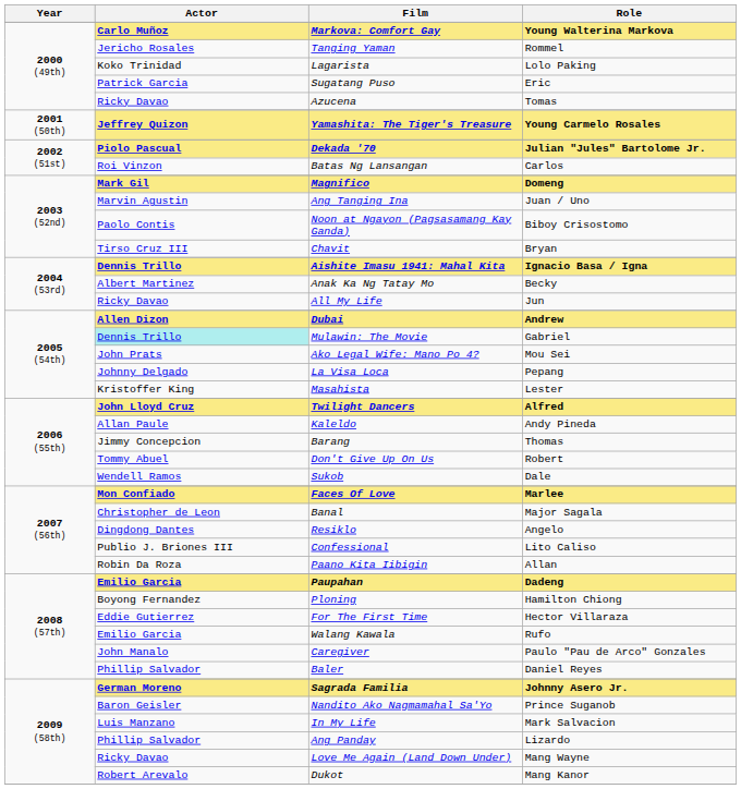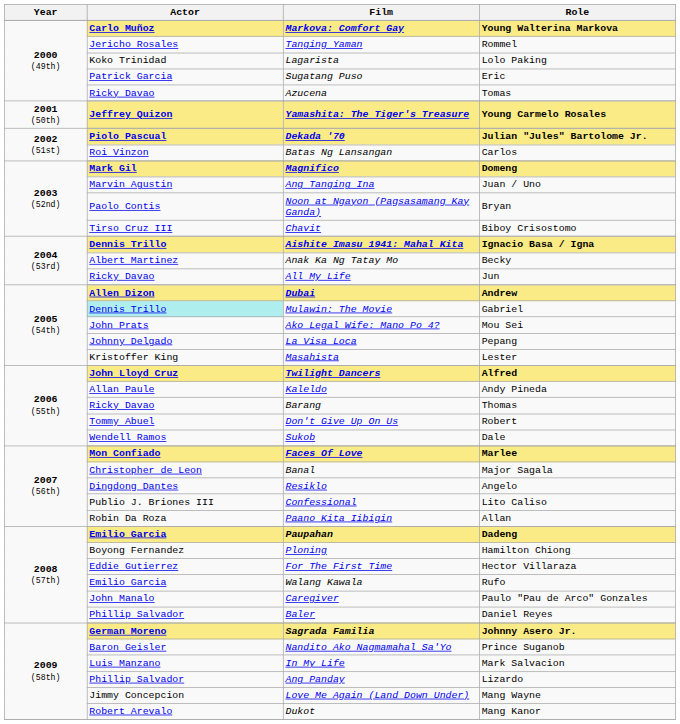 <table class="wikitable" style="width:100%">
 <tr bgcolor="#bebebe">
 <th width="8%">Year</th>
 <th width="19%">Actor</th>
 <th width="19%">Film</th>
 <th width="19%">Role</th>
 </tr>
 <tr>
 </tr>
 <tr>
 <td rowspan=6 style="text-align:center"><strong>2000</strong><br><small>(49th)</small></td>
 </tr>
 <tr style="background:#FAEB86">
 <td><strong><a href='#'>Carlo Muñoz</a></strong></td>
 <td><strong><em><a href='#'>Markova: Comfort Gay</a></em></strong></td>
 <td><strong>Young Walterina Markova</strong></td>
 </tr>
 <tr>
 <td><a href='#'>Jericho Rosales</a></td>
 <td><em><a href='#'>Tanging Yaman</a></em></td>
 <td>Rommel</td>
 </tr>
 <tr>
 <td>Koko Trinidad</td>
 <td><em>Lagarista</em></td>
 <td>Lolo Paking</td>
 </tr>
 <tr>
 <td><a href='#'>Patrick Garcia</a></td>
 <td><em>Sugatang Puso</em></td>
 <td>Eric</td>
 </tr>
 <tr>
 <td><a href='#'>Ricky Davao</a></td>
 <td><em>Azucena</em></td>
 <td>Tomas</td>
 </tr>
 <tr>
 <td rowspan=2 style="text-align:center"><strong>2001</strong><br><small>(50th)</small></td>
 </tr>
 <tr style="background:#FAEB86">
 <td><strong><a href='#'>Jeffrey Quizon</a></strong></td>
 <td><strong><em><a href='#'>Yamashita: The Tiger's Treasure</a></em></strong></td>
 <td><strong>Young Carmelo Rosales</strong></td>
 </tr>
 <tr>
 <td rowspan=3 style="text-align:center"><strong>2002</strong><br><small>(51st)</small></td>
 </tr>
 <tr style="background:#FAEB86">
 <td><strong><a href='#'>Piolo Pascual</a></strong></td>
 <td><strong><em><a href='#'>Dekada '70</a></em></strong></td>
 <td><strong>Julian "Jules" Bartolome Jr.</strong></td>
 </tr>
 <tr>
 <td><a href='#'>Roi Vinzon</a></td>
 <td><em>Batas Ng Lansangan</em></td>
 <td>Carlos</td>
 </tr>
 <tr>
 <td rowspan=5 style="text-align:center"><strong>2003</strong><br><small>(52nd)</small></td>
 </tr>
 <tr style="background:#FAEB86">
 <td><strong><a href='#'>Mark Gil</a></strong></td>
 <td><strong><em><a href='#'>Magnifico</a></em></strong></td>
 <td><strong>Domeng</strong></td>
 </tr>
 <tr>
 <td><a href='#'>Marvin Agustin</a></td>
 <td><em><a href='#'>Ang Tanging Ina</a></em></td>
 <td>Juan / Uno</td>
 </tr>
 <tr>
 <td><a href='#'>Paolo Contis</a></td>
 <td><em><a href='#'>Noon at Ngayon (Pagsasamang Kay Ganda)</a></em></td>
-<td>Biboy Crisostomo</td>
+<td>Bryan</td>
 </tr>
 <tr>
 <td><a href='#'>Tirso Cruz III</a></td>
 <td><em><a href='#'>Chavit</a></em></td>
-<td>Bryan</td>
+<td>Biboy Crisostomo</td>
 </tr>
 <tr>
 <td rowspan=4 style="text-align:center"><strong>2004</strong><br><small>(53rd)</small></td>
 </tr>
 <tr style="background:#FAEB86">
 <td><strong><a href='#'>Dennis Trillo</a></strong></td>
 <td><strong><em><a href='#'>Aishite Imasu 1941: Mahal Kita</a></em></strong></td>
 <td><strong>Ignacio Basa / Igna</strong></td>
 </tr>
 <tr>
 <td><a href='#'>Albert Martinez</a></td>
 <td><em>Anak Ka Ng Tatay Mo</em></td>
 <td>Becky</td>
 </tr>
 <tr>
 <td><a href='#'>Ricky Davao</a></td>
 <td><em><a href='#'>All My Life</a></em></td>
 <td>Jun</td>
 </tr>
 <tr>
 <td rowspan=6 style="text-align:center"><strong>2005</strong><br><small>(54th)</small></td>
 </tr>
 <tr style="background:#FAEB86">
 <td><strong><a href='#'>Allen Dizon</a></strong></td>
 <td><strong><em><a href='#'>Dubai</a></em></strong></td>
 <td><strong>Andrew</strong></td>
 </tr>
 <tr>
 <td style="background: paleturquoise;"><a href='#'>Dennis Trillo</a></td>
 <td><em><a href='#'>Mulawin: The Movie</a></em></td>
 <td>Gabriel</td>
 </tr>
 <tr>
 <td><a href='#'>John Prats</a></td>
 <td><em><a href='#'>Ako Legal Wife: Mano Po 4?</a></em></td>
 <td>Mou Sei</td>
 </tr>
 <tr>
 <td><a href='#'>Johnny Delgado</a></td>
 <td><em><a href='#'>La Visa Loca</a></em></td>
 <td>Pepang</td>
 </tr>
 <tr>
 <td>Kristoffer King</td>
 <td><em><a href='#'>Masahista</a></em></td>
 <td>Lester</td>
 </tr>
 <tr>
 <td rowspan=6 style="text-align:center"><strong>2006</strong><br><small>(55th)</small></td>
 </tr>
 <tr style="background:#FAEB86">
 <td><strong><a href='#'>John Lloyd Cruz</a></strong></td>
 <td><strong><em><a href='#'>Twilight Dancers</a></em></strong></td>
 <td><strong>Alfred</strong></td>
 </tr>
 <tr>
 <td><a href='#'>Allan Paule</a></td>
 <td><em><a href='#'>Kaleldo</a></em></td>
 <td>Andy Pineda</td>
 </tr>
 <tr>
-<td>Jimmy Concepcion</td>
+<td><a href='#'>Ricky Davao</a></td>
 <td><em>Barang</em></td>
 <td>Thomas</td>
 </tr>
 <tr>
 <td><a href='#'>Tommy Abuel</a></td>
 <td><em><a href='#'>Don't Give Up On Us</a></em></td>
 <td>Robert</td>
 </tr>
 <tr>
 <td><a href='#'>Wendell Ramos</a></td>
 <td><em><a href='#'>Sukob</a></em></td>
 <td>Dale</td>
 </tr>
 <tr>
 <td rowspan=6 style="text-align:center"><strong>2007</strong><br><small>(56th)</small></td>
 </tr>
 <tr style="background:#FAEB86">
 <td><strong><a href='#'>Mon Confiado</a></strong></td>
 <td><strong><em><a href='#'>Faces Of Love</a></em></strong></td>
 <td><strong>Marlee</strong></td>
 </tr>
 <tr>
 <td><a href='#'>Christopher de Leon</a></td>
 <td><em>Banal</em></td>
 <td>Major Sagala</td>
 </tr>
 <tr>
 <td><a href='#'>Dingdong Dantes</a></td>
 <td><em><a href='#'>Resiklo</a></em></td>
 <td>Angelo</td>
 </tr>
 <tr>
 <td>Publio J. Briones III</td>
 <td><em><a href='#'>Confessional</a></em></td>
 <td>Lito Caliso</td>
 </tr>
 <tr>
 <td>Robin Da Roza</td>
 <td><em><a href='#'>Paano Kita Iibigin</a></em></td>
 <td>Allan</td>
 </tr>
 <tr>
 <td rowspan=7 style="text-align:center"><strong>2008</strong><br><small>(57th)</small></td>
 </tr>
 <tr style="background:#FAEB86">
 <td><strong><a href='#'>Emilio Garcia</a></strong></td>
 <td><strong><em>Paupahan</em></strong></td>
 <td><strong>Dadeng</strong></td>
 </tr>
 <tr>
 <td>Boyong Fernandez</td>
 <td><em><a href='#'>Ploning</a></em></td>
 <td>Hamilton Chiong</td>
 </tr>
 <tr>
 <td><a href='#'>Eddie Gutierrez</a></td>
 <td><em><a href='#'>For The First Time</a></em></td>
 <td>Hector Villaraza</td>
 </tr>
 <tr>
 <td><a href='#'>Emilio Garcia</a></td>
 <td><em>Walang Kawala</em></td>
 <td>Rufo</td>
 </tr>
 <tr>
 <td><a href='#'>John Manalo</a></td>
 <td><em><a href='#'>Caregiver</a></em></td>
 <td>Paulo "Pau de Arco" Gonzales</td>
 </tr>
 <tr>
 <td><a href='#'>Phillip Salvador</a></td>
 <td><em><a href='#'>Baler</a></em></td>
 <td>Daniel Reyes</td>
 </tr>
 <tr>
 <td rowspan=7 style="text-align:center"><strong>2009</strong><br><small>(58th)</small></td>
 </tr>
 <tr style="background:#FAEB86">
 <td><strong><a href='#'>German Moreno</a></strong></td>
 <td><strong><em>Sagrada Familia</em></strong></td>
 <td><strong>Johnny Asero Jr.</strong></td>
 </tr>
 <tr>
 <td><a href='#'>Baron Geisler</a></td>
 <td><em><a href='#'>Nandito Ako Nagmamahal Sa'Yo</a></em></td>
 <td>Prince Suganob</td>
 </tr>
 <tr>
 <td><a href='#'>Luis Manzano</a></td>
 <td><em><a href='#'>In My Life</a></em></td>
 <td>Mark Salvacion</td>
 </tr>
 <tr>
 <td><a href='#'>Phillip Salvador</a></td>
 <td><em><a href='#'>Ang Panday</a></em></td>
 <td>Lizardo</td>
 </tr>
 <tr>
-<td><a href='#'>Ricky Davao</a></td>
+<td>Jimmy Concepcion</td>
 <td><em><a href='#'>Love Me Again (Land Down Under)</a></em></td>
 <td>Mang Wayne</td>
 </tr>
 <tr>
 <td><a href='#'>Robert Arevalo</a></td>
 <td><em>Dukot</em></td>
 <td>Mang Kanor</td>
 </tr>
 <tr>
 </tr>
 </table>
